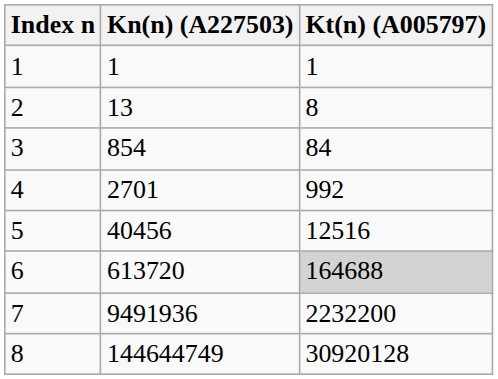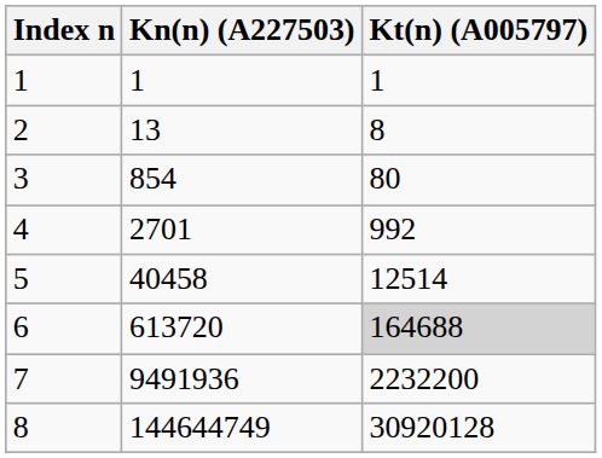 <table class="wikitable">
 <tr>
 <th>Index n</th>
 <th>Kn(n) (A227503)</th>
 <th>Kt(n) (A005797)</th>
 </tr>
 <tr>
 <td>1</td>
 <td>1</td>
 <td>1</td>
 </tr>
 <tr>
 <td>2</td>
 <td>13</td>
 <td>8</td>
 </tr>
 <tr>
 <td>3</td>
 <td>854</td>
-<td>84</td>
+<td>80</td>
 </tr>
 <tr>
 <td>4</td>
 <td>2701</td>
 <td>992</td>
 </tr>
 <tr>
 <td>5</td>
-<td>40456</td>
-<td>12516</td>
+<td>40458</td>
+<td>12514</td>
 </tr>
 <tr>
 <td>6</td>
 <td>613720</td>
 <td style="background: lightgrey;">164688</td>
 </tr>
 <tr>
 <td>7</td>
 <td>9491936</td>
 <td>2232200</td>
 </tr>
 <tr>
 <td>8</td>
 <td>144644749</td>
 <td>30920128</td>
 </tr>
 </table>
